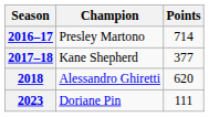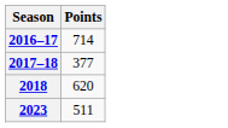 <table class="wikitable" style="font-size:90%; text-align:center">
 <tr>
 <th>Season</th>
-<th>Champion</th>
 <th>Points</th>
 </tr>
 <tr>
 <th><a href='#'>2016–17</a></th>
-<td align=left> Presley Martono</td>
 <td>714</td>
 </tr>
 <tr>
 <th><a href='#'>2017–18</a></th>
-<td align=left> Kane Shepherd</td>
 <td>377</td>
 </tr>
 <tr>
 <th><a href='#'>2018</a></th>
-<td align=left> <a href='#'>Alessandro Ghiretti</a></td>
 <td>620</td>
 </tr>
 <tr>
 <th><a href='#'>2023</a></th>
-<td align=left> <a href='#'>Doriane Pin</a></td>
-<td>111</td>
+<td>511</td>
 </tr>
 </table>
